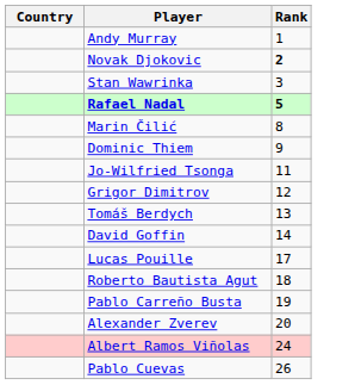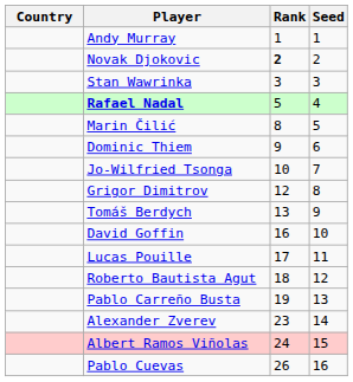 <table class=wikitable>
 <tr>
 <th width=70>Country</th>
 <th width=175>Player</th>
 <th>Rank</th>
+<th>Seed</th>
 </tr>
 <tr>
 <td></td>
 <td><a href='#'>Andy Murray</a></td>
+<td>1</td>
 <td>1</td>
 </tr>
 <tr>
 <td></td>
 <td><a href='#'>Novak Djokovic</a></td>
 <td><strong>2</strong></td>
+<td>2</td>
 </tr>
 <tr>
 <td></td>
 <td><a href='#'>Stan Wawrinka</a></td>
 <td>3</td>
+<td>3</td>
 </tr>
 <tr style="background:#cfc;">
 <td></td>
 <td><strong><a href='#'>Rafael Nadal</a></strong></td>
-<td><strong>5</strong></td>
+<td>5</td>
+<td>4</td>
 </tr>
 <tr>
 <td></td>
 <td><a href='#'>Marin Čilić</a></td>
 <td>8</td>
+<td>5</td>
 </tr>
 <tr>
 <td></td>
 <td><a href='#'>Dominic Thiem</a></td>
 <td>9</td>
+<td>6</td>
 </tr>
 <tr>
 <td></td>
 <td><a href='#'>Jo-Wilfried Tsonga</a></td>
-<td>11</td>
+<td>10</td>
+<td>7</td>
 </tr>
 <tr>
 <td></td>
 <td><a href='#'>Grigor Dimitrov</a></td>
 <td>12</td>
+<td>8</td>
 </tr>
 <tr>
 <td></td>
 <td><a href='#'>Tomáš Berdych</a></td>
 <td>13</td>
+<td>9</td>
 </tr>
 <tr>
 <td></td>
 <td><a href='#'>David Goffin</a></td>
-<td>14</td>
+<td>16</td>
+<td>10</td>
 </tr>
 <tr>
 <td></td>
 <td><a href='#'>Lucas Pouille</a></td>
 <td>17</td>
+<td>11</td>
 </tr>
 <tr>
 <td></td>
 <td><a href='#'>Roberto Bautista Agut</a></td>
 <td>18</td>
+<td>12</td>
 </tr>
 <tr>
 <td></td>
 <td><a href='#'>Pablo Carreño Busta</a></td>
 <td>19</td>
+<td>13</td>
 </tr>
 <tr>
 <td></td>
 <td><a href='#'>Alexander Zverev</a></td>
-<td>20</td>
+<td>23</td>
+<td>14</td>
 </tr>
 <tr style="background:#fcc;">
 <td></td>
 <td><a href='#'>Albert Ramos Viñolas</a></td>
 <td>24</td>
+<td>15</td>
 </tr>
 <tr>
 <td></td>
 <td><a href='#'>Pablo Cuevas</a></td>
 <td>26</td>
+<td>16</td>
 </tr>
 </table>
